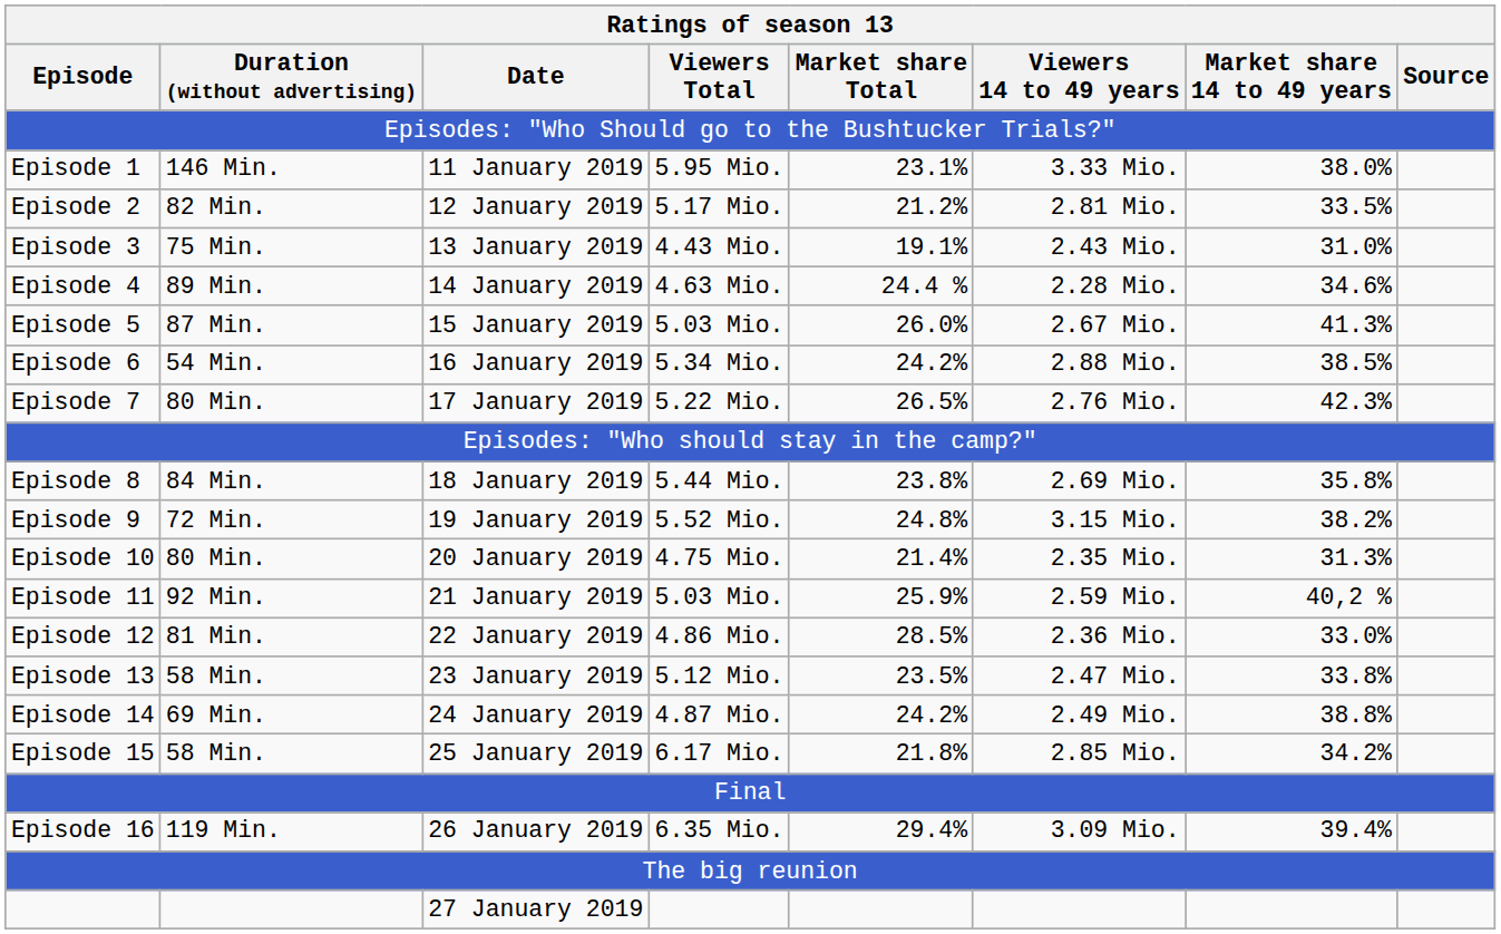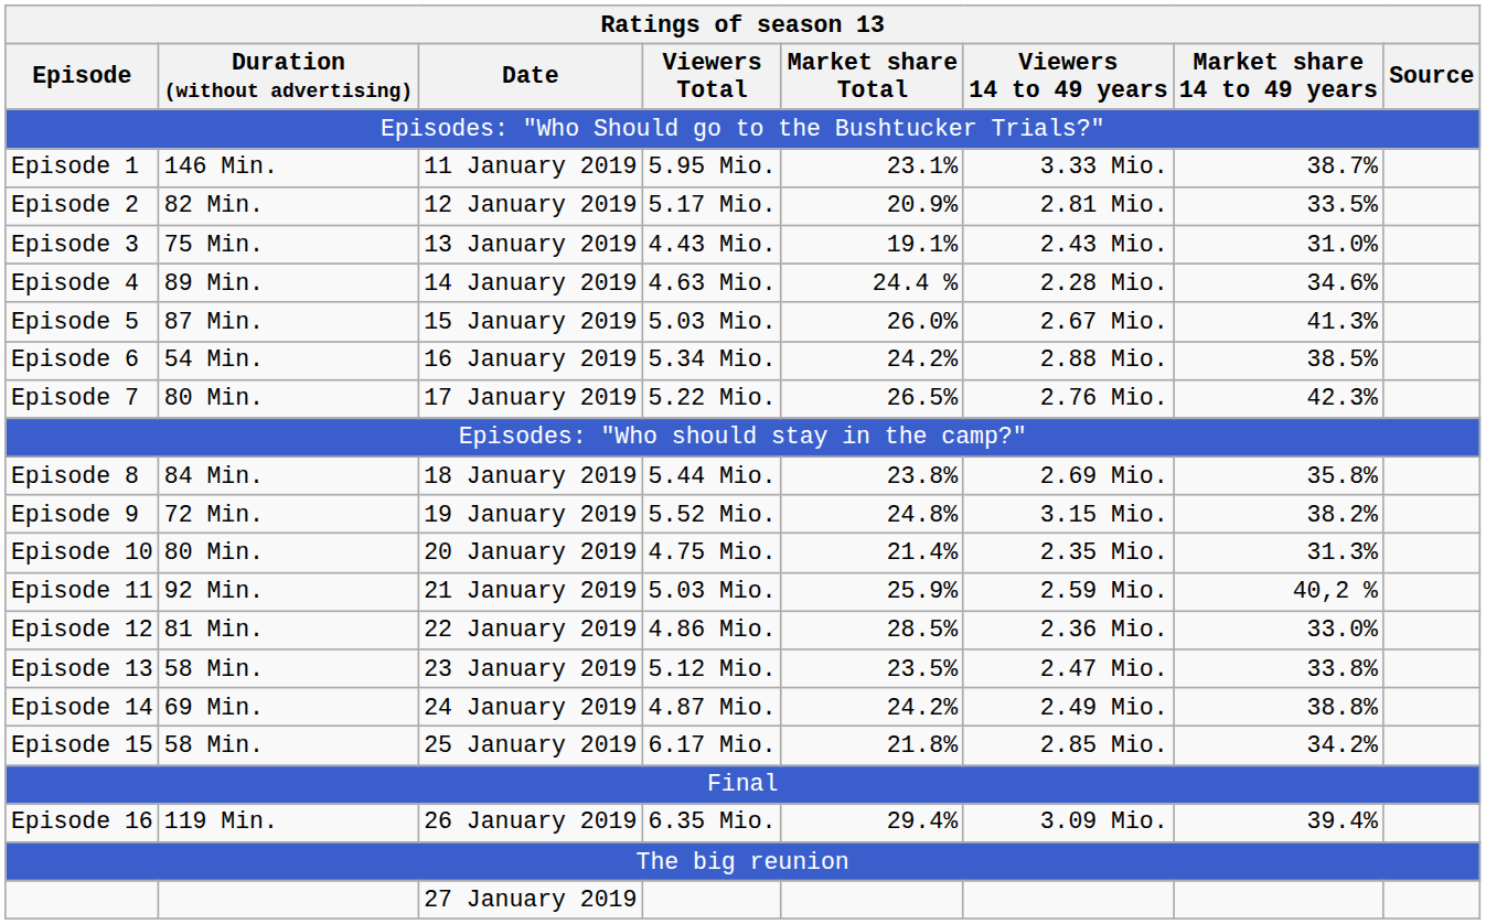 <table class="wikitable">
 <tr>
 <th colspan=8>Ratings of season 13</th>
 </tr>
 <tr bgcolor="#add8e6">
 <th>Episode</th>
 <th>Duration<br><small>(without advertising)</small></th>
 <th>Date</th>
 <th>Viewers<br>Total</th>
 <th>Market share<br>Total</th>
 <th>Viewers<br>14 to 49 years</th>
 <th>Market share<br>14 to 49 years</th>
 <th>Source</th>
 </tr>
 <tr align="center">
 <td colspan="8" style="background-color:#3A5FCD; color:white">Episodes: "Who Should go to the Bushtucker Trials?"</td>
 </tr>
 <tr>
 <td>Episode 1</td>
 <td>146 Min.</td>
 <td>11 January 2019</td>
 <td align="right">5.95 Mio.</td>
 <td align="right">23.1%</td>
 <td align="right">3.33 Mio.</td>
-<td align="right">38.0%</td>
+<td align="right">38.7%</td>
 <td></td>
 </tr>
 <tr>
 <td>Episode 2</td>
 <td>82 Min.</td>
 <td>12 January 2019</td>
 <td align="right">5.17 Mio.</td>
-<td align="right">21.2%</td>
+<td align="right">20.9%</td>
 <td align="right">2.81 Mio.</td>
 <td align="right">33.5%</td>
 <td></td>
 </tr>
 <tr>
 <td>Episode 3</td>
 <td>75 Min.</td>
 <td>13 January 2019</td>
 <td align="right">4.43 Mio.</td>
 <td align="right">19.1%</td>
 <td align="right">2.43 Mio.</td>
 <td align="right">31.0%</td>
 <td></td>
 </tr>
 <tr>
 <td>Episode 4</td>
 <td>89 Min.</td>
 <td>14 January 2019</td>
 <td align="right">4.63 Mio.</td>
 <td align="right">24.4 %</td>
 <td align="right">2.28 Mio.</td>
 <td align="right">34.6%</td>
 <td></td>
 </tr>
 <tr>
 <td>Episode 5</td>
 <td>87 Min.</td>
 <td>15 January 2019</td>
 <td align="right">5.03 Mio.</td>
 <td align="right">26.0%</td>
 <td align="right">2.67 Mio.</td>
 <td align="right">41.3%</td>
 <td></td>
 </tr>
 <tr>
 <td>Episode 6</td>
 <td>54 Min.</td>
 <td>16 January 2019</td>
 <td align="right">5.34 Mio.</td>
 <td align="right">24.2%</td>
 <td align="right">2.88 Mio.</td>
 <td align="right">38.5%</td>
 <td></td>
 </tr>
 <tr>
 <td>Episode 7</td>
 <td>80 Min.</td>
 <td>17 January 2019</td>
 <td align="right">5.22 Mio.</td>
 <td align="right">26.5%</td>
 <td align="right">2.76 Mio.</td>
 <td align="right">42.3%</td>
 <td></td>
 </tr>
 <tr align="center">
 <td colspan="8" style="background-color:#3A5FCD; color:white">Episodes: "Who should stay in the camp?"</td>
 </tr>
 <tr>
 <td>Episode 8</td>
 <td>84 Min.</td>
 <td>18 January 2019</td>
 <td align="right">5.44 Mio.</td>
 <td align="right">23.8%</td>
 <td align="right">2.69 Mio.</td>
 <td align="right">35.8%</td>
 <td></td>
 </tr>
 <tr>
 <td>Episode 9</td>
 <td>72 Min.</td>
 <td>19 January 2019</td>
 <td align="right">5.52 Mio.</td>
 <td align="right">24.8%</td>
 <td align="right">3.15 Mio.</td>
 <td align="right">38.2%</td>
 <td></td>
 </tr>
 <tr>
 <td>Episode 10</td>
 <td>80 Min.</td>
 <td>20 January 2019</td>
 <td align="right">4.75 Mio.</td>
 <td align="right">21.4%</td>
 <td align="right">2.35 Mio.</td>
 <td align="right">31.3%</td>
 <td></td>
 </tr>
 <tr>
 <td>Episode 11</td>
 <td>92 Min.</td>
 <td>21 January 2019</td>
 <td align="right">5.03 Mio.</td>
 <td align="right">25.9%</td>
 <td align="right">2.59 Mio.</td>
 <td align="right">40,2 %</td>
 <td></td>
 </tr>
 <tr>
 <td>Episode 12</td>
 <td>81 Min.</td>
 <td>22 January 2019</td>
 <td align="right">4.86 Mio.</td>
 <td align="right">28.5%</td>
 <td align="right">2.36 Mio.</td>
 <td align="right">33.0%</td>
 <td></td>
 </tr>
 <tr>
 <td>Episode 13</td>
 <td>58 Min.</td>
 <td>23 January 2019</td>
 <td align="right">5.12 Mio.</td>
 <td align="right">23.5%</td>
 <td align="right">2.47 Mio.</td>
 <td align="right">33.8%</td>
 <td></td>
 </tr>
 <tr>
 <td>Episode 14</td>
 <td>69 Min.</td>
 <td>24 January 2019</td>
 <td align="right">4.87 Mio.</td>
 <td align="right">24.2%</td>
 <td align="right">2.49 Mio.</td>
 <td align="right">38.8%</td>
 <td></td>
 </tr>
 <tr>
 <td>Episode 15</td>
 <td>58 Min.</td>
 <td>25 January 2019</td>
 <td align="right">6.17 Mio.</td>
 <td align="right">21.8%</td>
 <td align="right">2.85 Mio.</td>
 <td align="right">34.2%</td>
 <td></td>
 </tr>
 <tr align="center">
 <td colspan="8" style="background-color:#3A5FCD; color:white">Final</td>
 </tr>
 <tr>
 <td>Episode 16</td>
 <td>119 Min.</td>
 <td>26 January 2019</td>
 <td align="right">6.35 Mio.</td>
 <td align="right">29.4%</td>
 <td align="right">3.09 Mio.</td>
 <td align="right">39.4%</td>
 <td></td>
 </tr>
 <tr align="center">
 </tr>
 <tr align="center">
 <td colspan="8" style="background-color:#3A5FCD; color:white">The big reunion</td>
 </tr>
 <tr>
 <td></td>
 <td></td>
 <td>27 January 2019</td>
 <td></td>
 <td></td>
 <td></td>
 <td></td>
 <td></td>
 </tr>
 </table>
